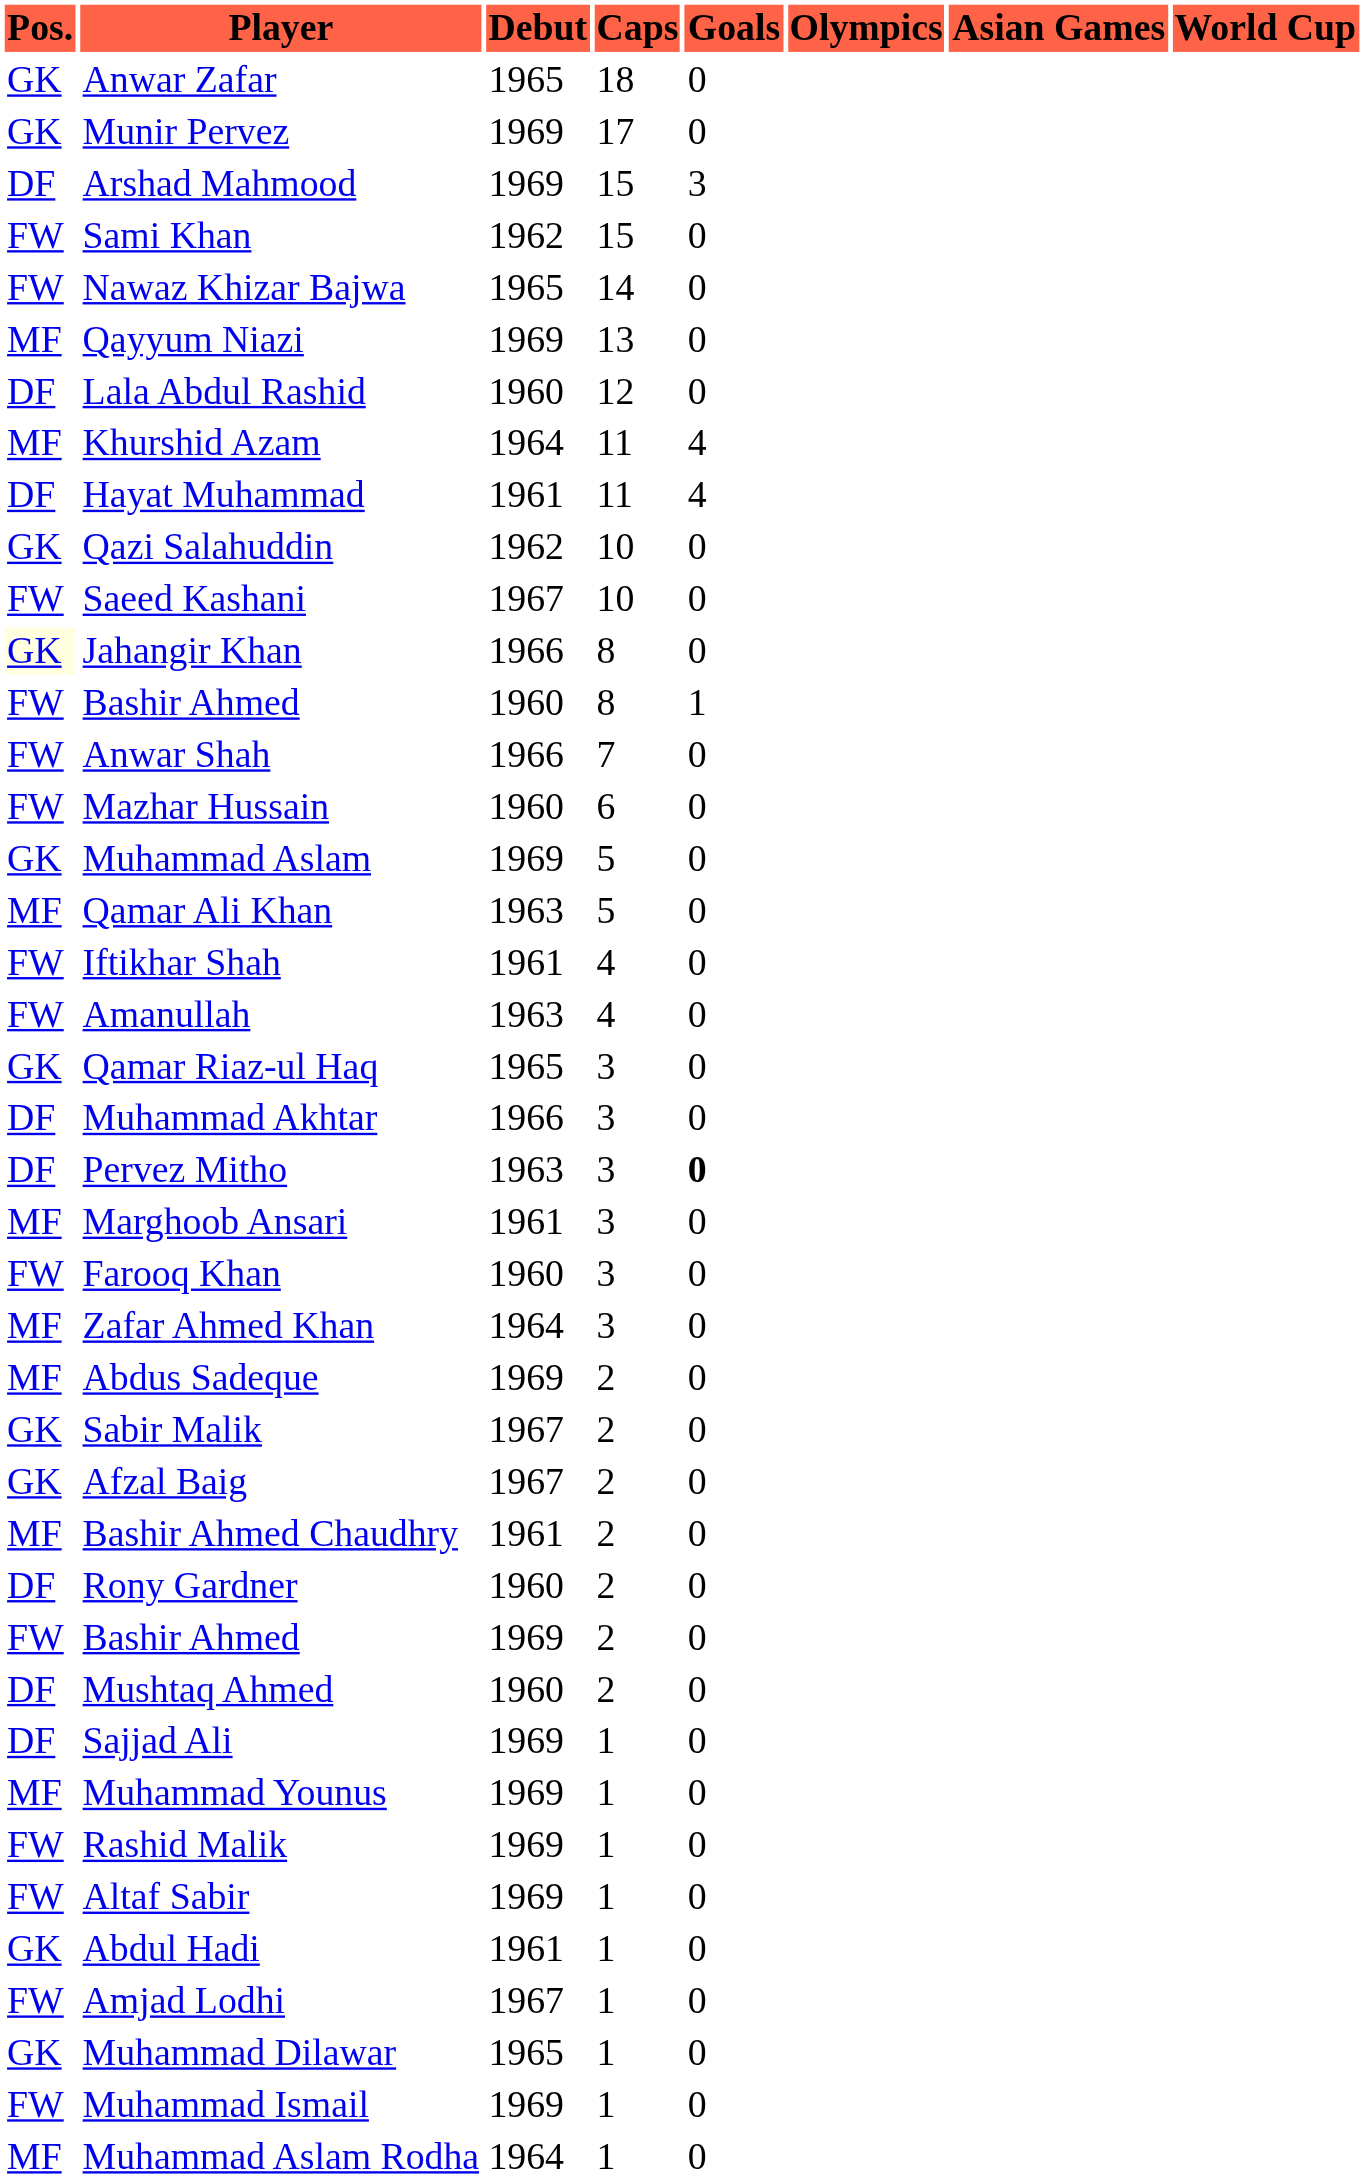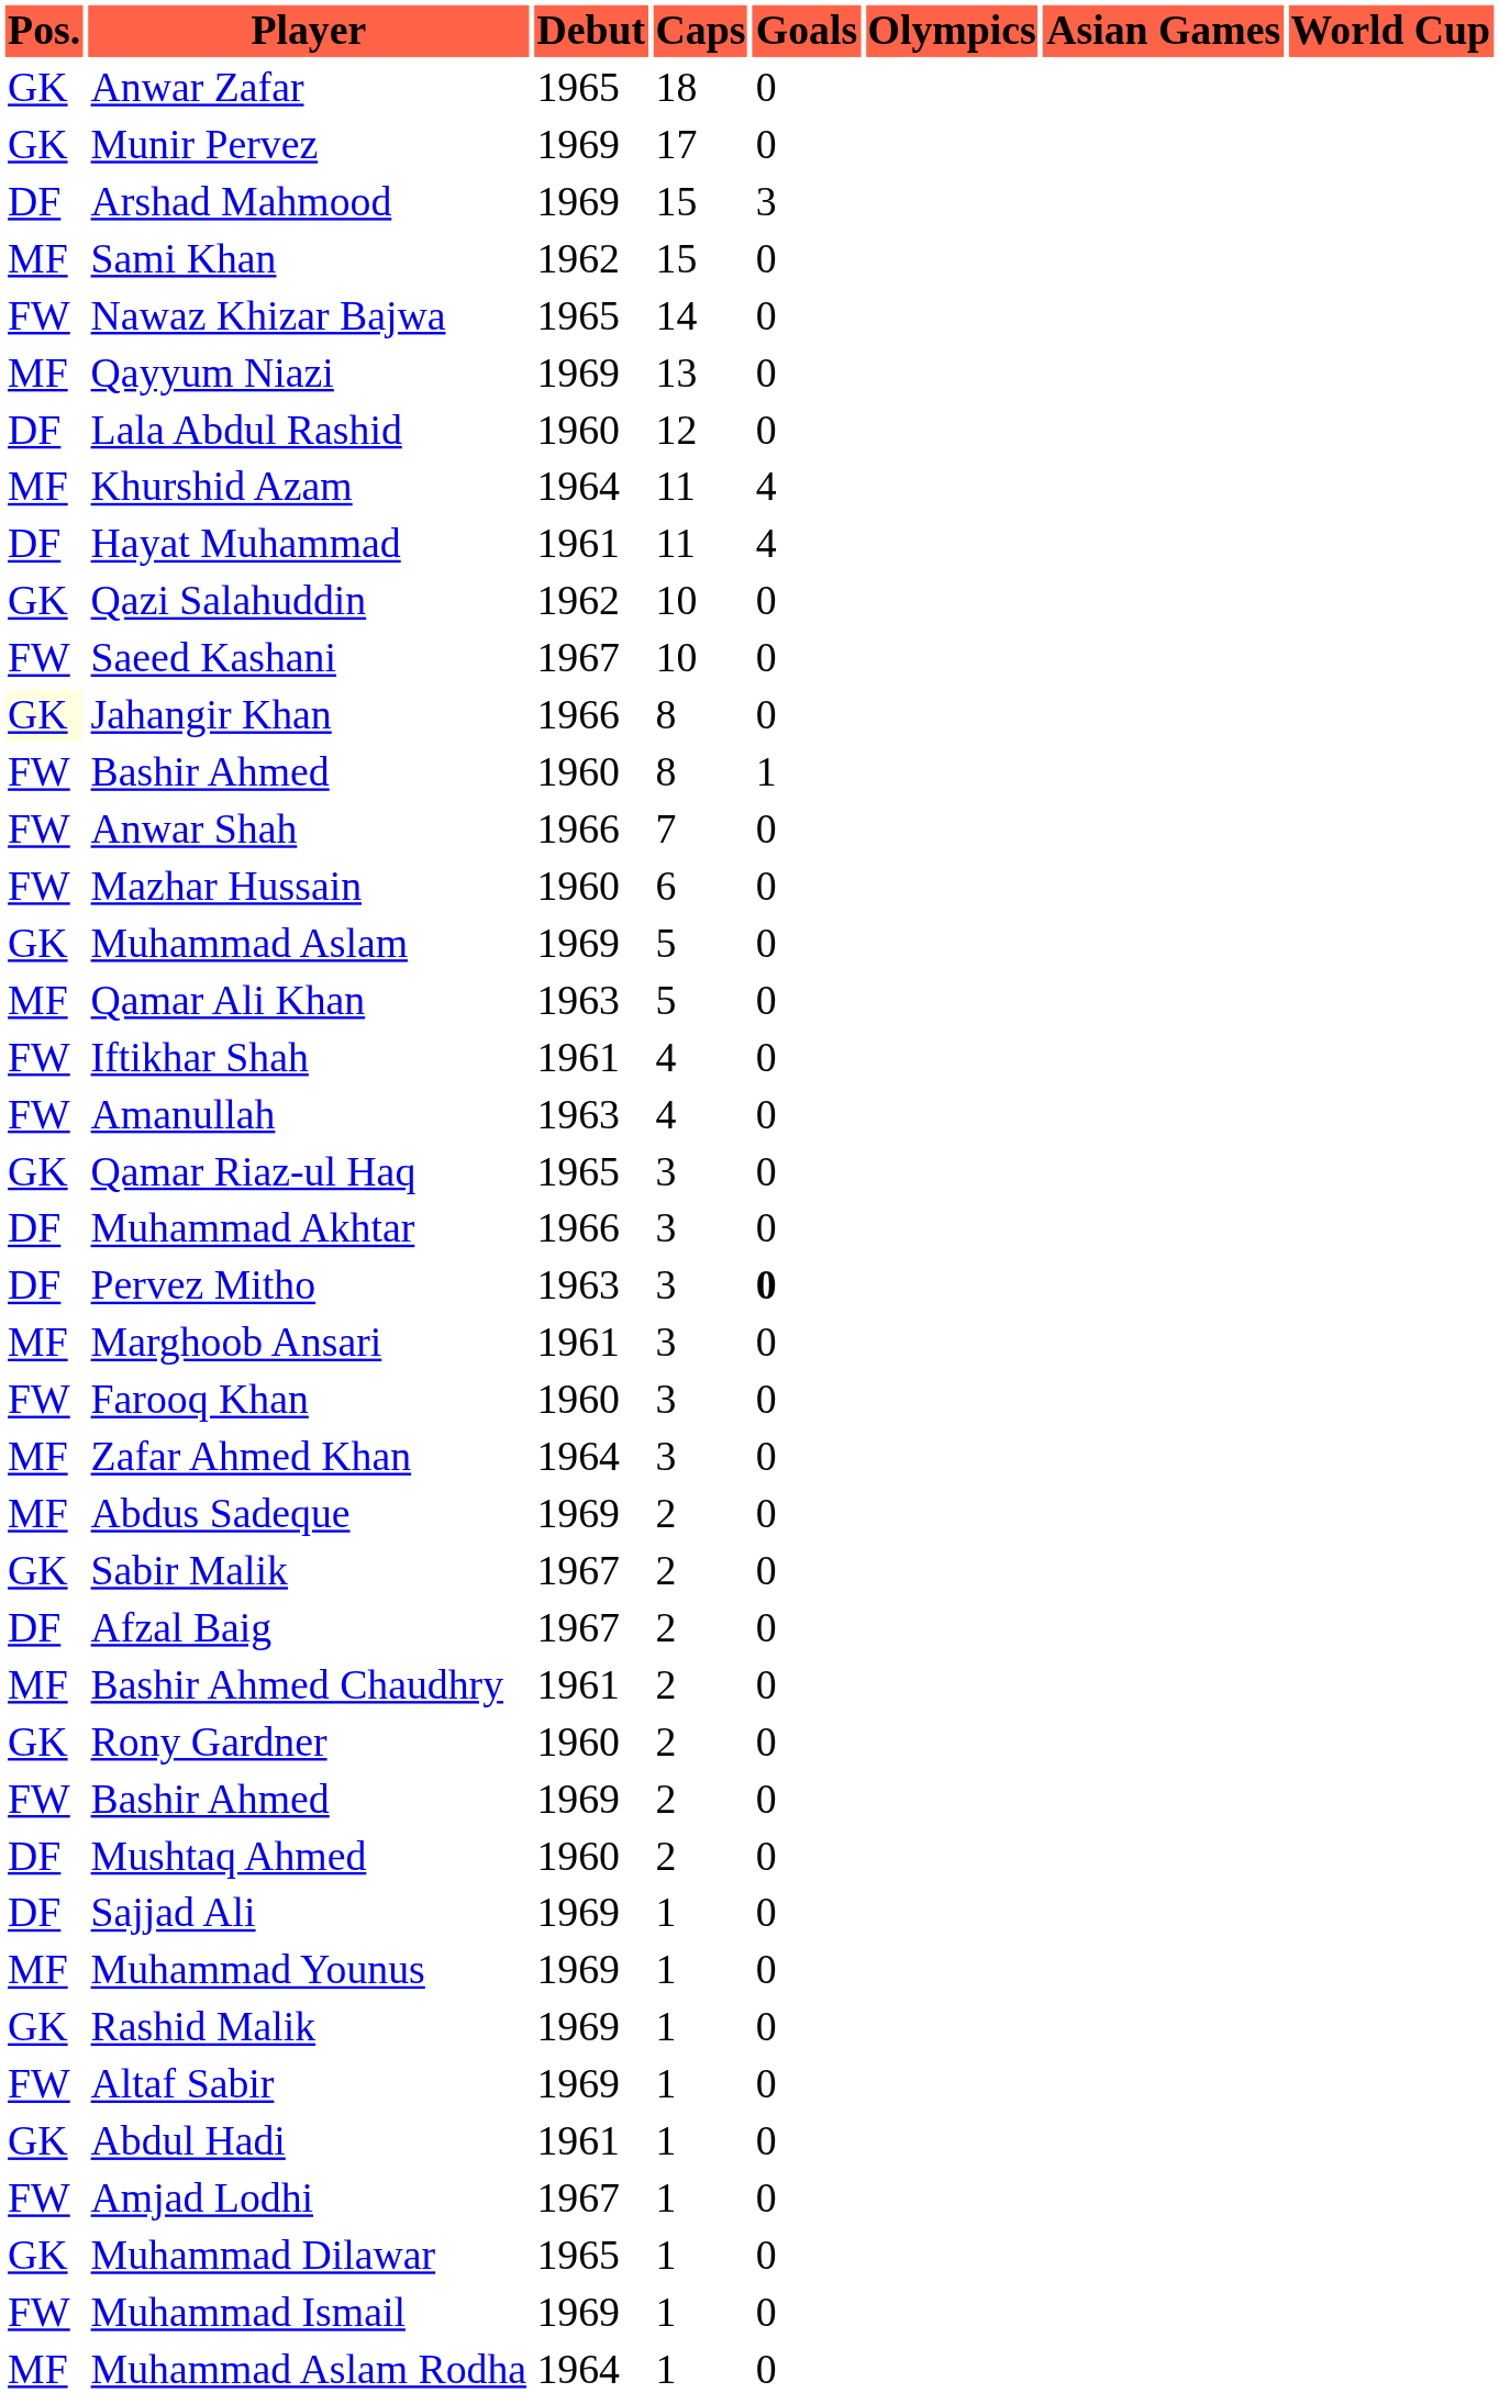 <table class="sortable mw-collapsible mw-collapsed toccolours">
 <tr>
 <th style="background:#FF6347;">Pos.</th>
 <th style="background:#FF6347;">Player</th>
 <th style="background:#FF6347;">Debut</th>
 <th style="background:#FF6347;">Caps</th>
 <th style="background:#FF6347;">Goals</th>
 <th style="background:#FF6347;">Olympics</th>
 <th style="background:#FF6347;">Asian Games</th>
 <th style="background:#FF6347;">World Cup</th>
 </tr>
 <tr>
 <td><a href='#'>GK</a></td>
 <td><a href='#'>Anwar Zafar</a></td>
 <td>1965</td>
 <td>18</td>
 <td>0</td>
 <td></td>
 <td></td>
 <td></td>
 </tr>
 <tr>
 <td><a href='#'>GK</a></td>
 <td><a href='#'>Munir Pervez</a></td>
 <td>1969</td>
 <td>17</td>
 <td>0</td>
 <td></td>
 <td></td>
 <td></td>
 </tr>
 <tr>
 <td><a href='#'>DF</a></td>
 <td><a href='#'>Arshad Mahmood</a></td>
 <td>1969</td>
 <td>15</td>
 <td>3</td>
 <td></td>
 <td></td>
 <td></td>
 </tr>
 <tr>
-<td><a href='#'>FW</a></td>
+<td><a href='#'>MF</a></td>
 <td><a href='#'>Sami Khan</a></td>
 <td>1962</td>
 <td>15</td>
 <td>0</td>
 <td></td>
 <td></td>
 <td></td>
 </tr>
 <tr>
 <td><a href='#'>FW</a></td>
 <td><a href='#'>Nawaz Khizar Bajwa</a></td>
 <td>1965</td>
 <td>14</td>
 <td>0</td>
 <td></td>
 <td></td>
 <td></td>
 </tr>
 <tr>
 <td><a href='#'>MF</a></td>
 <td><a href='#'>Qayyum Niazi</a></td>
 <td>1969</td>
 <td>13</td>
 <td>0</td>
 <td></td>
 <td></td>
 <td></td>
 </tr>
 <tr>
 <td><a href='#'>DF</a></td>
 <td><a href='#'>Lala Abdul Rashid</a></td>
 <td>1960</td>
 <td>12</td>
 <td>0</td>
 <td></td>
 <td></td>
 <td></td>
 </tr>
 <tr>
 <td><a href='#'>MF</a></td>
 <td><a href='#'>Khurshid Azam</a></td>
 <td>1964</td>
 <td>11</td>
 <td>4</td>
 <td></td>
 <td></td>
 <td></td>
 </tr>
 <tr>
 <td><a href='#'>DF</a></td>
 <td><a href='#'>Hayat Muhammad</a></td>
 <td>1961</td>
 <td>11</td>
 <td>4</td>
 <td></td>
 <td></td>
 <td></td>
 </tr>
 <tr>
 <td><a href='#'>GK</a></td>
 <td><a href='#'>Qazi Salahuddin</a></td>
 <td>1962</td>
 <td>10</td>
 <td>0</td>
 <td></td>
 <td></td>
 <td></td>
 </tr>
 <tr>
 <td><a href='#'>FW</a></td>
 <td><a href='#'>Saeed Kashani</a></td>
 <td>1967</td>
 <td>10</td>
 <td>0</td>
 <td></td>
 <td></td>
 <td></td>
 </tr>
 <tr>
 <td style="background: lightyellow;"><a href='#'>GK</a></td>
 <td><a href='#'>Jahangir Khan</a></td>
 <td>1966</td>
 <td>8</td>
 <td>0</td>
 <td></td>
 <td></td>
 <td></td>
 </tr>
 <tr>
 <td><a href='#'>FW</a></td>
 <td><a href='#'>Bashir Ahmed</a></td>
 <td>1960</td>
 <td>8</td>
 <td>1</td>
 <td></td>
 <td></td>
 <td></td>
 </tr>
 <tr>
 <td><a href='#'>FW</a></td>
 <td><a href='#'>Anwar Shah</a></td>
 <td>1966</td>
 <td>7</td>
 <td>0</td>
 <td></td>
 <td></td>
 <td></td>
 </tr>
 <tr>
 <td><a href='#'>FW</a></td>
 <td><a href='#'>Mazhar Hussain</a></td>
 <td>1960</td>
 <td>6</td>
 <td>0</td>
 <td></td>
 <td></td>
 <td></td>
 </tr>
 <tr>
 <td><a href='#'>GK</a></td>
 <td><a href='#'>Muhammad Aslam</a></td>
 <td>1969</td>
 <td>5</td>
 <td>0</td>
 <td></td>
 <td></td>
 <td></td>
 </tr>
 <tr>
 <td><a href='#'>MF</a></td>
 <td><a href='#'>Qamar Ali Khan</a></td>
 <td>1963</td>
 <td>5</td>
 <td>0</td>
 <td></td>
 <td></td>
 <td></td>
 </tr>
 <tr>
 <td><a href='#'>FW</a></td>
 <td><a href='#'>Iftikhar Shah</a></td>
 <td>1961</td>
 <td>4</td>
 <td>0</td>
 <td></td>
 <td></td>
 <td></td>
 </tr>
 <tr>
 <td><a href='#'>FW</a></td>
 <td><a href='#'>Amanullah</a></td>
 <td>1963</td>
 <td>4</td>
 <td>0</td>
 <td></td>
 <td></td>
 <td></td>
 </tr>
 <tr>
 <td><a href='#'>GK</a></td>
 <td><a href='#'>Qamar Riaz-ul Haq</a></td>
 <td>1965</td>
 <td>3</td>
 <td>0</td>
 <td></td>
 <td></td>
 <td></td>
 </tr>
 <tr>
 <td><a href='#'>DF</a></td>
 <td><a href='#'>Muhammad Akhtar</a></td>
 <td>1966</td>
 <td>3</td>
 <td>0</td>
 <td></td>
 <td></td>
 <td></td>
 </tr>
 <tr>
 <td><a href='#'>DF</a></td>
 <td><a href='#'>Pervez Mitho</a></td>
 <td>1963</td>
 <td>3</td>
 <td><strong>0</strong></td>
 <td></td>
 <td></td>
 <td></td>
 </tr>
 <tr>
 <td><a href='#'>MF</a></td>
 <td><a href='#'>Marghoob Ansari</a></td>
 <td>1961</td>
 <td>3</td>
 <td>0</td>
 <td></td>
 <td></td>
 <td></td>
 </tr>
 <tr>
 <td><a href='#'>FW</a></td>
 <td><a href='#'>Farooq Khan</a></td>
 <td>1960</td>
 <td>3</td>
 <td>0</td>
 <td></td>
 <td></td>
 <td></td>
 </tr>
 <tr>
 <td><a href='#'>MF</a></td>
 <td><a href='#'>Zafar Ahmed Khan</a></td>
 <td>1964</td>
 <td>3</td>
 <td>0</td>
 <td></td>
 <td></td>
 <td></td>
 </tr>
 <tr>
 <td><a href='#'>MF</a></td>
 <td><a href='#'>Abdus Sadeque</a></td>
 <td>1969</td>
 <td>2</td>
 <td>0</td>
 <td></td>
 <td></td>
 <td></td>
 </tr>
 <tr>
 <td><a href='#'>GK</a></td>
 <td><a href='#'>Sabir Malik</a></td>
 <td>1967</td>
 <td>2</td>
 <td>0</td>
 <td></td>
 <td></td>
 <td></td>
 </tr>
 <tr>
-<td><a href='#'>GK</a></td>
+<td><a href='#'>DF</a></td>
 <td><a href='#'>Afzal Baig</a></td>
 <td>1967</td>
 <td>2</td>
 <td>0</td>
 <td></td>
 <td></td>
 <td></td>
 </tr>
 <tr>
 <td><a href='#'>MF</a></td>
 <td><a href='#'>Bashir Ahmed Chaudhry</a></td>
 <td>1961</td>
 <td>2</td>
 <td>0</td>
 <td></td>
 <td></td>
 <td></td>
 </tr>
 <tr>
-<td><a href='#'>DF</a></td>
+<td><a href='#'>GK</a></td>
 <td><a href='#'>Rony Gardner</a></td>
 <td>1960</td>
 <td>2</td>
 <td>0</td>
 <td></td>
 <td></td>
 <td></td>
 </tr>
 <tr>
 <td><a href='#'>FW</a></td>
 <td><a href='#'>Bashir Ahmed</a></td>
 <td>1969</td>
 <td>2</td>
 <td>0</td>
 <td></td>
 <td></td>
 <td></td>
 </tr>
 <tr>
 <td><a href='#'>DF</a></td>
 <td><a href='#'>Mushtaq Ahmed</a></td>
 <td>1960</td>
 <td>2</td>
 <td>0</td>
 <td></td>
 <td></td>
 <td></td>
 </tr>
 <tr>
 <td><a href='#'>DF</a></td>
 <td><a href='#'>Sajjad Ali</a></td>
 <td>1969</td>
 <td>1</td>
 <td>0</td>
 <td></td>
 <td></td>
 <td></td>
 </tr>
 <tr>
 <td><a href='#'>MF</a></td>
 <td><a href='#'>Muhammad Younus</a></td>
 <td>1969</td>
 <td>1</td>
 <td>0</td>
 <td></td>
 <td></td>
 <td></td>
 </tr>
 <tr>
-<td><a href='#'>FW</a></td>
+<td><a href='#'>GK</a></td>
 <td><a href='#'>Rashid Malik</a></td>
 <td>1969</td>
 <td>1</td>
 <td>0</td>
 <td></td>
 <td></td>
 <td></td>
 </tr>
 <tr>
 <td><a href='#'>FW</a></td>
 <td><a href='#'>Altaf Sabir</a></td>
 <td>1969</td>
 <td>1</td>
 <td>0</td>
 <td></td>
 <td></td>
 <td></td>
 </tr>
 <tr>
 <td><a href='#'>GK</a></td>
 <td><a href='#'>Abdul Hadi</a></td>
 <td>1961</td>
 <td>1</td>
 <td>0</td>
 <td></td>
 <td></td>
 <td></td>
 </tr>
 <tr>
 <td><a href='#'>FW</a></td>
 <td><a href='#'>Amjad Lodhi</a></td>
 <td>1967</td>
 <td>1</td>
 <td>0</td>
 <td></td>
 <td></td>
 <td></td>
 </tr>
 <tr>
 <td><a href='#'>GK</a></td>
 <td><a href='#'>Muhammad Dilawar</a></td>
 <td>1965</td>
 <td>1</td>
 <td>0</td>
 <td></td>
 <td></td>
 <td></td>
 </tr>
 <tr>
 <td><a href='#'>FW</a></td>
 <td><a href='#'>Muhammad Ismail</a></td>
 <td>1969</td>
 <td>1</td>
 <td>0</td>
 <td></td>
 <td></td>
 <td></td>
 </tr>
 <tr>
 <td><a href='#'>MF</a></td>
 <td><a href='#'>Muhammad Aslam Rodha</a></td>
 <td>1964</td>
 <td>1</td>
 <td>0</td>
 <td></td>
 <td></td>
 <td></td>
 </tr>
 </table>
